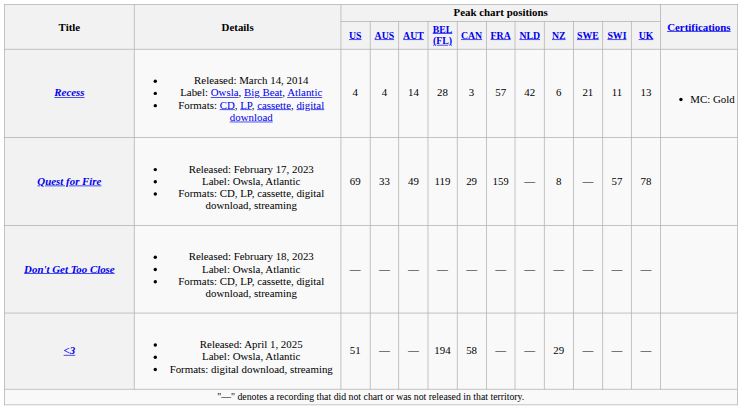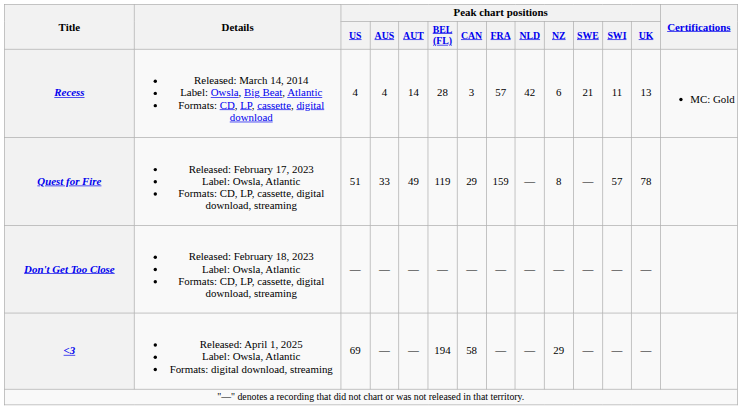 <table class="wikitable plainrowheaders" style="text-align:center;">
 <tr>
 <th scope="col" rowspan="2" style="width:11.5em;">Title</th>
 <th scope="col" rowspan="2" style="width:18.5em;">Details</th>
 <th colspan="11" scope="col">Peak chart positions</th>
 <th rowspan="2"><a href='#'>Certifications</a></th>
 </tr>
 <tr>
 <th scope="col" style="width:2.5em;font-size:90%;"><a href='#'>US</a><br></th>
 <th scope="col" style="width:2.5em;font-size:90%;"><a href='#'>AUS</a><br></th>
 <th scope="col" style="width:2.5em;font-size:90%;"><a href='#'>AUT</a><br></th>
 <th scope="col" style="width:2.5em;font-size:90%;"><a href='#'>BEL<br>(FL)</a><br></th>
 <th scope="col" style="width:2.5em;font-size:90%;"><a href='#'>CAN</a><br></th>
 <th scope="col" style="width:2.5em;font-size:90%;"><a href='#'>FRA</a><br></th>
 <th scope="col" style="width:2.5em;font-size:90%;"><a href='#'>NLD</a><br></th>
 <th scope="col" style="width:2.5em;font-size:90%;"><a href='#'>NZ</a><br></th>
 <th scope="col" style="width:2.5em;font-size:90%;"><a href='#'>SWE</a><br></th>
 <th scope="col" style="width:2.5em;font-size:90%;"><a href='#'>SWI</a><br></th>
 <th scope="col" style="width:2.5em;font-size:90%;"><a href='#'>UK</a><br></th>
 </tr>
 <tr>
 <th scope="row"><em><a href='#'>Recess</a></em></th>
 <td><br><ul><li>Released: March 14, 2014</li><li>Label: <a href='#'>Owsla</a>, <a href='#'>Big Beat</a>, <a href='#'>Atlantic</a></li><li>Formats: <a href='#'>CD</a>, <a href='#'>LP</a>, <a href='#'>cassette</a>, <a href='#'>digital download</a></li></ul></td>
 <td>4</td>
 <td>4</td>
 <td>14</td>
 <td>28</td>
 <td>3</td>
 <td>57</td>
 <td>42</td>
 <td>6</td>
 <td>21</td>
 <td>11</td>
 <td>13</td>
 <td><br><ul><li>MC: Gold</li></ul></td>
 </tr>
 <tr>
 <th scope="row"><em><a href='#'>Quest for Fire</a></em></th>
 <td><br><ul><li>Released: February 17, 2023</li><li>Label: Owsla, Atlantic</li><li>Formats: CD, LP, cassette, digital download, streaming</li></ul></td>
-<td>69</td>
+<td>51</td>
 <td>33</td>
 <td>49</td>
 <td>119</td>
 <td>29</td>
 <td>159</td>
 <td>—</td>
 <td>8</td>
 <td>—</td>
 <td>57</td>
 <td>78</td>
 <td></td>
 </tr>
 <tr>
 <th scope="row"><em><a href='#'>Don't Get Too Close</a></em></th>
 <td><br><ul><li>Released: February 18, 2023</li><li>Label: Owsla, Atlantic</li><li>Formats: CD, LP, cassette, digital download, streaming</li></ul></td>
 <td>—</td>
 <td>—</td>
 <td>—</td>
 <td>—</td>
 <td>—</td>
 <td>—</td>
 <td>—</td>
 <td>—</td>
 <td>—</td>
 <td>—</td>
 <td>—</td>
 <td></td>
 </tr>
 <tr>
 <th scope="row"><em><a href='#'> <3</a></em></th>
 <td><br><ul><li>Released: April 1, 2025</li><li>Label: Owsla, Atlantic</li><li>Formats: digital download, streaming</li></ul></td>
-<td>51</td>
+<td>69</td>
 <td>—</td>
 <td>—</td>
 <td>194</td>
 <td>58</td>
 <td>—</td>
 <td>—</td>
 <td>29</td>
 <td>—</td>
 <td>—</td>
 <td>—</td>
 <td></td>
 </tr>
 <tr>
 <td colspan="15" style="font-size:90%">"—" denotes a recording that did not chart or was not released in that territory.</td>
 </tr>
 </table>
